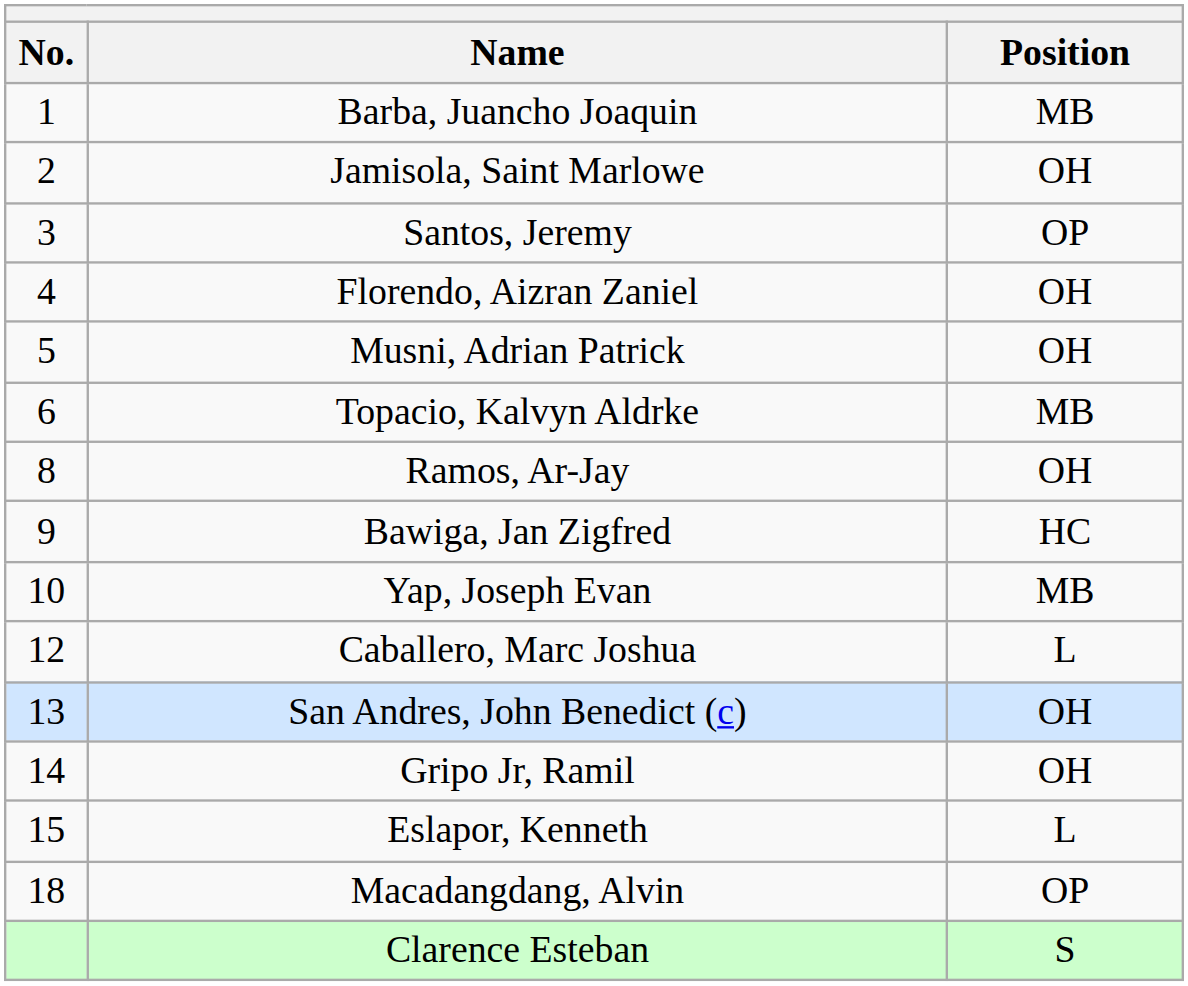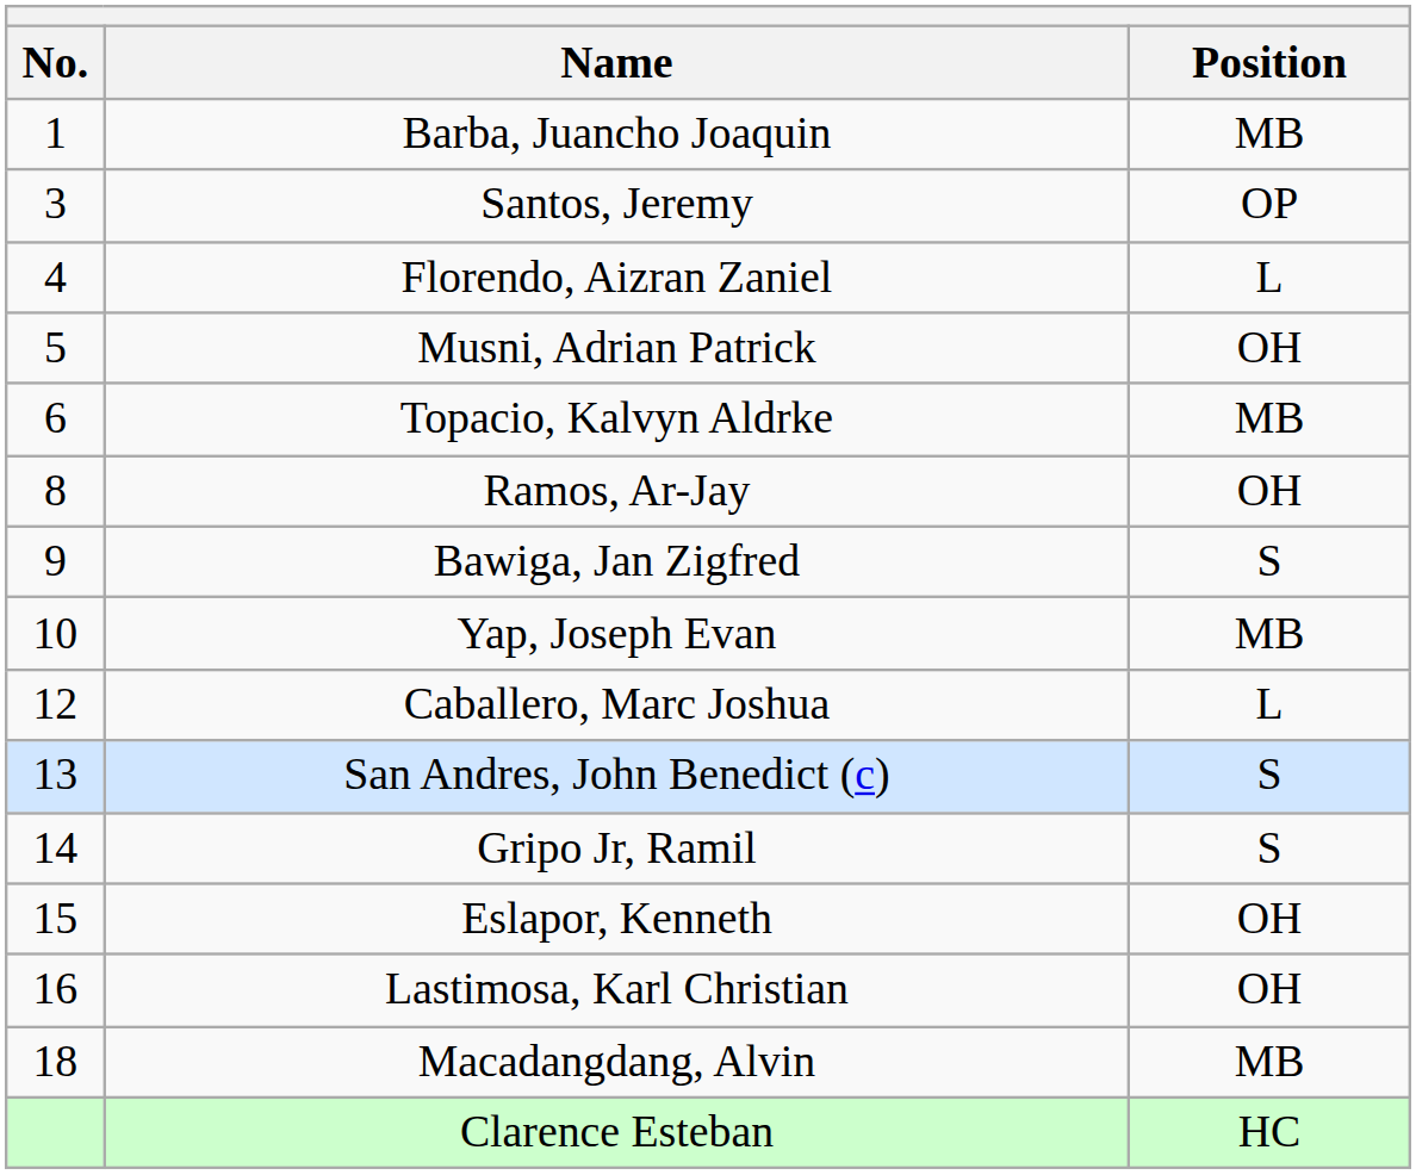 <table class="wikitable mw-collapsible mw-collapsed" style="text-align:center; width:500px; border:none">
 <tr>
 <th style="text-align:left" colspan="3"></th>
 </tr>
 <tr>
 <th style="width:7%">No.</th>
 <th>Name</th>
 <th style="width:20%">Position</th>
 </tr>
 <tr>
 <td>1</td>
 <td>Barba, Juancho Joaquin</td>
 <td>MB</td>
 </tr>
 <tr>
-<td>2</td>
-<td>Jamisola, Saint Marlowe</td>
-<td>OH</td>
-</tr>
-<tr>
 <td>3</td>
 <td>Santos, Jeremy</td>
 <td>OP</td>
 </tr>
 <tr>
 <td>4</td>
 <td>Florendo, Aizran Zaniel</td>
-<td>OH</td>
+<td>L</td>
 </tr>
 <tr>
 <td>5</td>
 <td>Musni, Adrian Patrick</td>
 <td>OH</td>
 </tr>
 <tr>
 <td>6</td>
 <td>Topacio, Kalvyn Aldrke</td>
 <td>MB</td>
 </tr>
 <tr>
 <td>8</td>
 <td>Ramos, Ar-Jay</td>
 <td>OH</td>
 </tr>
 <tr>
 <td>9</td>
 <td>Bawiga, Jan Zigfred</td>
-<td>HC</td>
+<td>S</td>
 </tr>
 <tr>
 <td>10</td>
 <td>Yap, Joseph Evan</td>
 <td>MB</td>
 </tr>
 <tr>
 <td>12</td>
 <td>Caballero, Marc Joshua</td>
 <td>L</td>
 </tr>
 <tr bgcolor=#DOE6FF>
 <td>13</td>
 <td>San Andres, John Benedict (<a href='#'>c</a>)</td>
-<td>OH</td>
+<td>S</td>
 </tr>
 <tr>
 <td>14</td>
 <td>Gripo Jr, Ramil</td>
-<td>OH</td>
+<td>S</td>
 </tr>
 <tr>
 <td>15</td>
 <td>Eslapor, Kenneth</td>
-<td>L</td>
+<td>OH</td>
+</tr>
+<tr>
+<td>16</td>
+<td>Lastimosa, Karl Christian</td>
+<td>OH</td>
 </tr>
 <tr>
 <td>18</td>
 <td>Macadangdang, Alvin</td>
-<td>OP</td>
+<td>MB</td>
 </tr>
 <tr bgcolor=#CCFFCC>
 <td></td>
 <td>Clarence Esteban</td>
-<td>S</td>
+<td>HC</td>
 </tr>
 </table>
